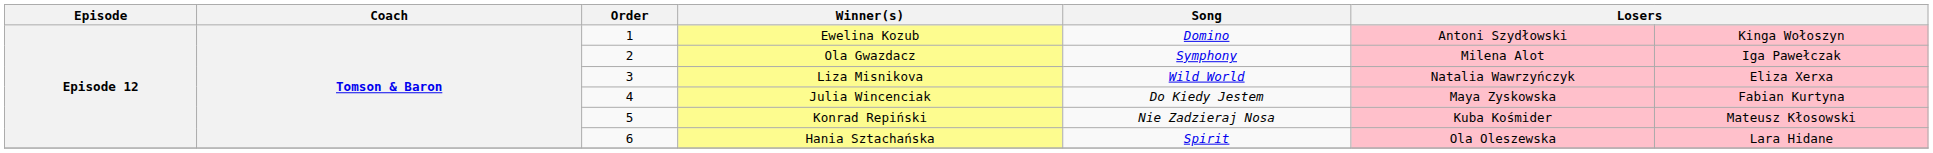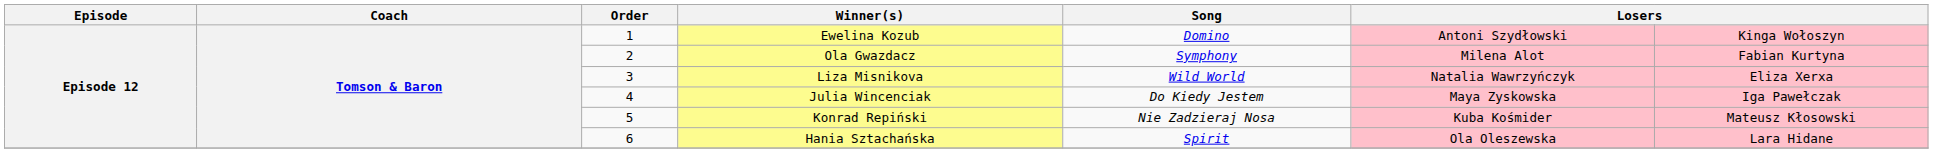 <table class="wikitable" style="text-align:center; width:100%;">
 <tr>
 <th style="width:10%;">Episode</th>
 <th style="width:20%;">Coach</th>
 <th style="width:05%;">Order</th>
 <th style="width:20%;">Winner(s)</th>
 <th style="width:15%;">Song</th>
 <th style="width:30%;" colspan="2">Losers</th>
 </tr>
 <tr>
 <th rowspan="6">Episode 12<br><small></small></th>
 <th rowspan="6"><a href='#'>Tomson & Baron</a></th>
 <td>1</td>
 <td style="background:#fdfc8f;">Ewelina Kozub</td>
 <td><a href='#'><em>Domino</em></a></td>
 <td style="background:pink;">Antoni Szydłowski</td>
 <td style="background:pink;">Kinga Wołoszyn</td>
 </tr>
 <tr>
 <td>2</td>
 <td style="background:#fdfc8f;">Ola Gwazdacz</td>
 <td><em><a href='#'>Symphony</a></em></td>
 <td style="background:pink;">Milena Alot</td>
-<td style="background:pink;">Iga Pawełczak</td>
+<td style="background:pink;">Fabian Kurtyna</td>
 </tr>
 <tr>
 <td>3</td>
 <td style="background:#fdfc8f;">Liza Misnikova</td>
 <td><a href='#'><em>Wild World</em></a></td>
 <td style="background:pink;">Natalia Wawrzyńczyk</td>
 <td style="background:pink;">Eliza Xerxa</td>
 </tr>
 <tr>
 <td>4</td>
 <td style="background:#fdfc8f;">Julia Wincenciak</td>
 <td><em>Do Kiedy Jestem</em></td>
 <td style="background:pink;">Maya Zyskowska</td>
-<td style="background:pink;">Fabian Kurtyna</td>
+<td style="background:pink;">Iga Pawełczak</td>
 </tr>
 <tr>
 <td>5</td>
 <td style="background:#fdfc8f;">Konrad Repiński</td>
 <td><em>Nie Zadzieraj Nosa</em></td>
 <td style="background:pink;">Kuba Kośmider</td>
 <td style="background:pink;">Mateusz Kłosowski</td>
 </tr>
 <tr>
 <td>6</td>
 <td style="background:#fdfc8f;">Hania Sztachańska</td>
 <td><em><a href='#'>Spirit</a></em></td>
 <td style="background:pink;">Ola Oleszewska</td>
 <td style="background:pink;">Lara Hidane</td>
 </tr>
 <tr>
 </tr>
 </table>
